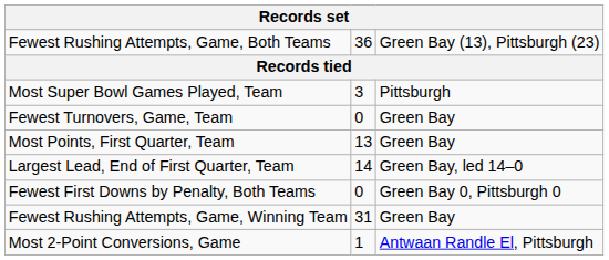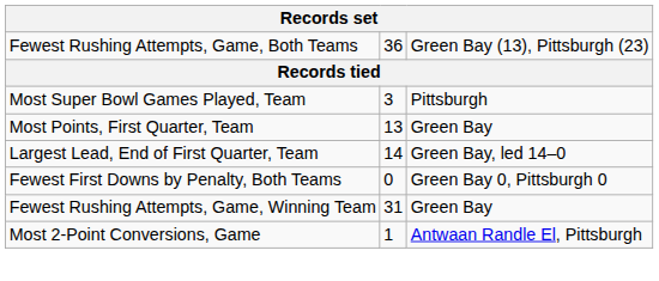 <table class="wikitable">
 <tr>
 <th colspan=3>Records set</th>
 </tr>
 <tr>
 <td>Fewest Rushing Attempts, Game, Both Teams</td>
 <td>36</td>
 <td>Green Bay (13), Pittsburgh (23)</td>
 </tr>
 <tr>
 <th colspan=3>Records tied</th>
 </tr>
 <tr>
 <td>Most Super Bowl Games Played, Team</td>
 <td>3</td>
 <td>Pittsburgh</td>
-</tr>
-<tr>
-<td>Fewest Turnovers, Game, Team</td>
-<td>0</td>
-<td>Green Bay</td>
 </tr>
 <tr>
 <td>Most Points, First Quarter, Team</td>
 <td>13</td>
 <td>Green Bay</td>
 </tr>
 <tr>
 <td>Largest Lead, End of First Quarter, Team</td>
 <td>14</td>
 <td>Green Bay, led 14–0</td>
 </tr>
 <tr>
 <td>Fewest First Downs by Penalty, Both Teams</td>
 <td>0</td>
 <td>Green Bay 0, Pittsburgh 0</td>
 </tr>
 <tr>
 <td>Fewest Rushing Attempts, Game, Winning Team</td>
 <td>31</td>
 <td>Green Bay</td>
 </tr>
 <tr>
 <td>Most 2-Point Conversions, Game</td>
 <td>1</td>
 <td><a href='#'>Antwaan Randle El</a>, Pittsburgh</td>
 </tr>
 </table>
